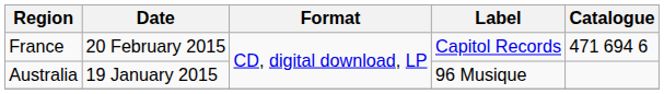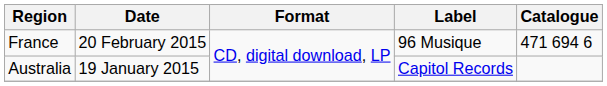 <table class="wikitable plainrowheaders">
 <tr>
 <th scope="col">Region</th>
 <th scope="col">Date</th>
 <th scope="col">Format</th>
 <th scope="col">Label</th>
 <th scope="col">Catalogue</th>
 </tr>
 <tr>
 <td>France</td>
 <td>20 February 2015</td>
 <td rowspan="2"><a href='#'>CD</a>, <a href='#'>digital download</a>, <a href='#'>LP</a></td>
-<td><a href='#'>Capitol Records</a></td>
+<td>96 Musique</td>
 <td>471 694 6</td>
 </tr>
 <tr>
 <td>Australia</td>
 <td>19 January 2015</td>
-<td>96 Musique</td>
+<td><a href='#'>Capitol Records</a></td>
 <td></td>
 </tr>
 <tr>
 </tr>
 </table>
